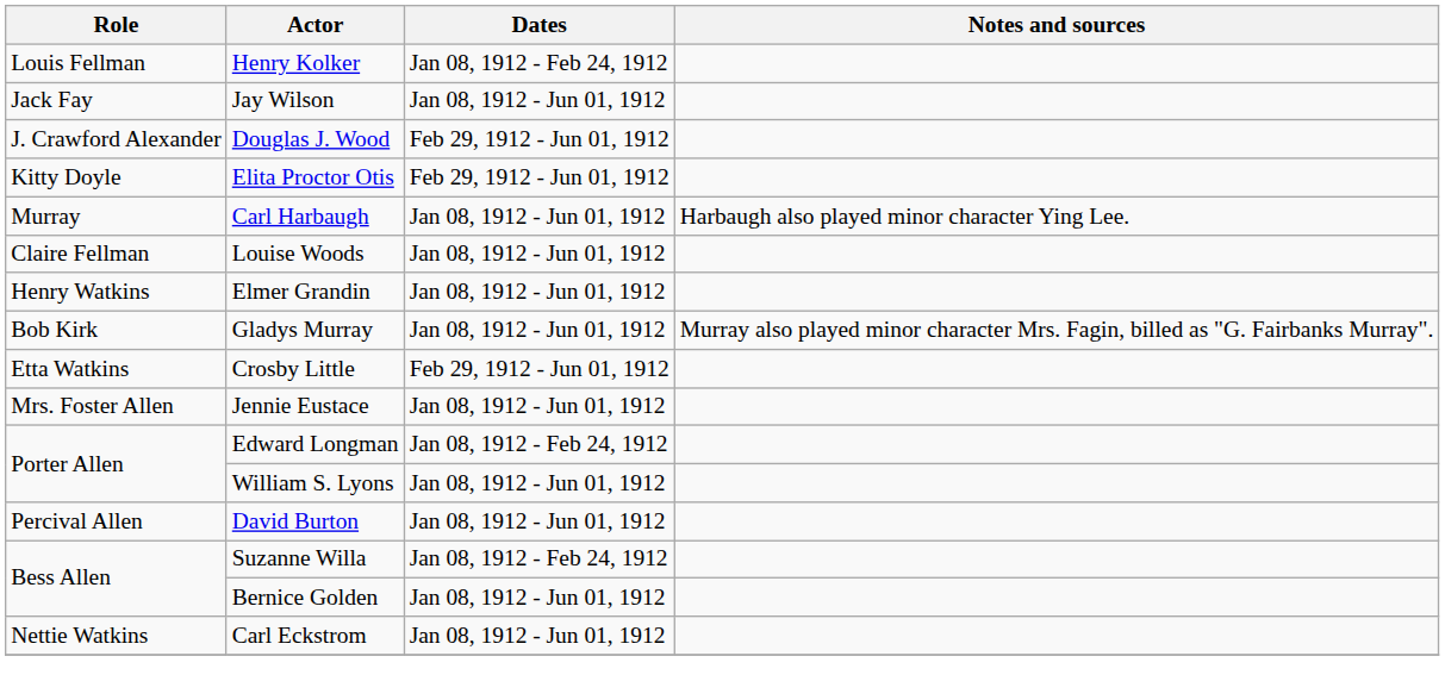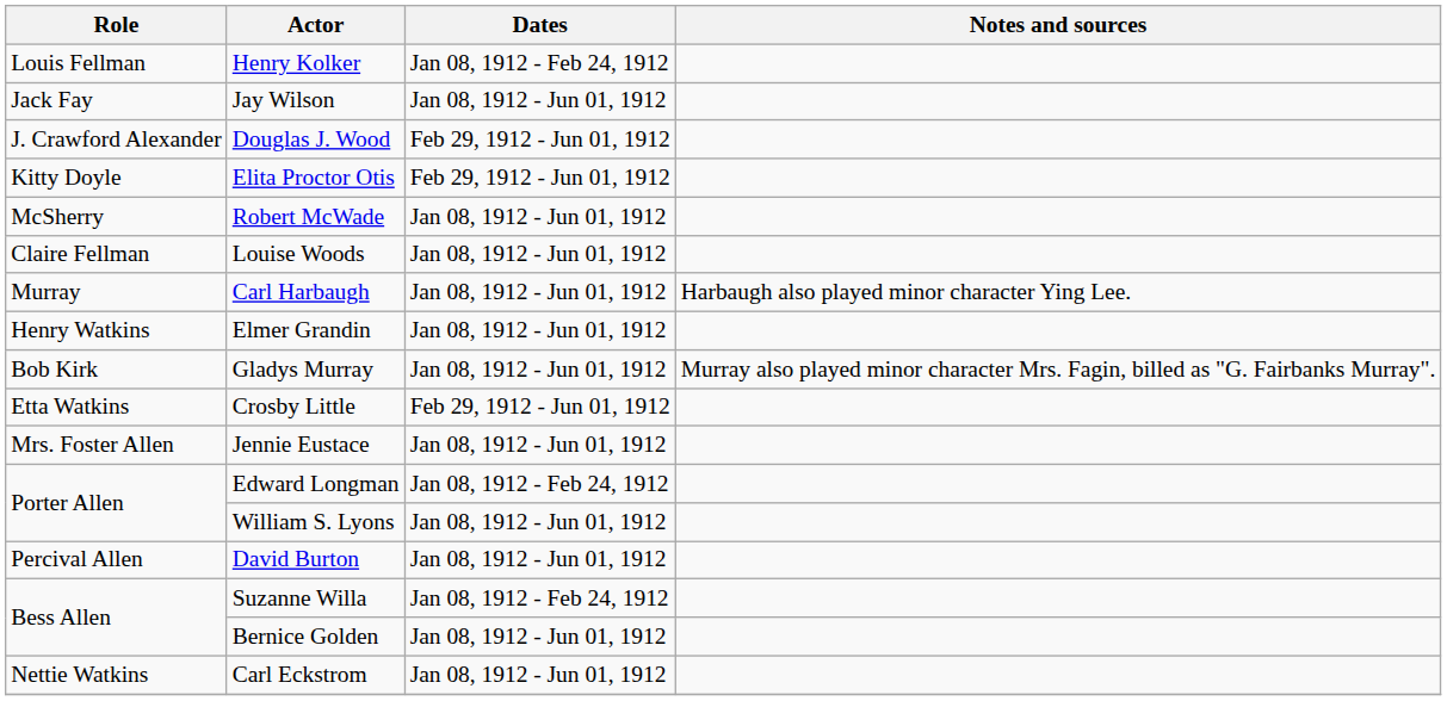 <table class="wikitable sortable plainrowheaders" style="font-size: 90%">
 <tr>
 <th scope="col">Role</th>
 <th scope="col">Actor</th>
 <th scope="col">Dates</th>
 <th scope="col">Notes and sources</th>
 </tr>
 <tr>
 <td>Louis Fellman</td>
 <td><a href='#'>Henry Kolker</a></td>
 <td>Jan 08, 1912 - Feb 24, 1912</td>
 <td></td>
 </tr>
 <tr>
 <td>Jack Fay</td>
 <td>Jay Wilson</td>
 <td>Jan 08, 1912 - Jun 01, 1912</td>
 <td></td>
 </tr>
 <tr>
 <td>J. Crawford Alexander</td>
 <td><a href='#'>Douglas J. Wood</a></td>
 <td>Feb 29, 1912 - Jun 01, 1912</td>
 <td></td>
 </tr>
 <tr>
 <td>Kitty Doyle</td>
 <td><a href='#'>Elita Proctor Otis</a></td>
 <td>Feb 29, 1912 - Jun 01, 1912</td>
 <td></td>
 </tr>
 <tr>
-<td>Murray</td>
-<td><a href='#'>Carl Harbaugh</a></td>
+<td>McSherry</td>
+<td><a href='#'>Robert McWade</a></td>
 <td>Jan 08, 1912 - Jun 01, 1912</td>
-<td>Harbaugh also played minor character Ying Lee.</td>
+<td></td>
 </tr>
 <tr>
 <td>Claire Fellman</td>
 <td>Louise Woods</td>
 <td>Jan 08, 1912 - Jun 01, 1912</td>
 <td></td>
+</tr>
+<tr>
+<td>Murray</td>
+<td><a href='#'>Carl Harbaugh</a></td>
+<td>Jan 08, 1912 - Jun 01, 1912</td>
+<td>Harbaugh also played minor character Ying Lee.</td>
 </tr>
 <tr>
 <td>Henry Watkins</td>
 <td>Elmer Grandin</td>
 <td>Jan 08, 1912 - Jun 01, 1912</td>
 <td></td>
 </tr>
 <tr>
 <td>Bob Kirk</td>
 <td>Gladys Murray</td>
 <td>Jan 08, 1912 - Jun 01, 1912</td>
 <td>Murray also played minor character Mrs. Fagin, billed as "G. Fairbanks Murray".</td>
 </tr>
 <tr>
 <td>Etta Watkins</td>
 <td>Crosby Little</td>
 <td>Feb 29, 1912 - Jun 01, 1912</td>
 <td></td>
 </tr>
 <tr>
 <td>Mrs. Foster Allen</td>
 <td>Jennie Eustace</td>
 <td>Jan 08, 1912 - Jun 01, 1912</td>
 <td></td>
 </tr>
 <tr>
 <td rowspan=2>Porter Allen</td>
 <td>Edward Longman</td>
 <td>Jan 08, 1912 - Feb 24, 1912</td>
 <td></td>
 </tr>
 <tr>
 <td>William S. Lyons</td>
 <td>Jan 08, 1912 - Jun 01, 1912</td>
 <td></td>
 </tr>
 <tr>
 <td>Percival Allen</td>
 <td><a href='#'>David Burton</a></td>
 <td>Jan 08, 1912 - Jun 01, 1912</td>
 <td></td>
 </tr>
 <tr>
 <td rowspan=2>Bess Allen</td>
 <td>Suzanne Willa</td>
 <td>Jan 08, 1912 - Feb 24, 1912</td>
 <td></td>
 </tr>
 <tr>
 <td>Bernice Golden</td>
 <td>Jan 08, 1912 - Jun 01, 1912</td>
 <td></td>
 </tr>
 <tr>
 <td>Nettie Watkins</td>
 <td>Carl Eckstrom</td>
 <td>Jan 08, 1912 - Jun 01, 1912</td>
 <td></td>
 </tr>
 <tr>
 </tr>
 </table>
